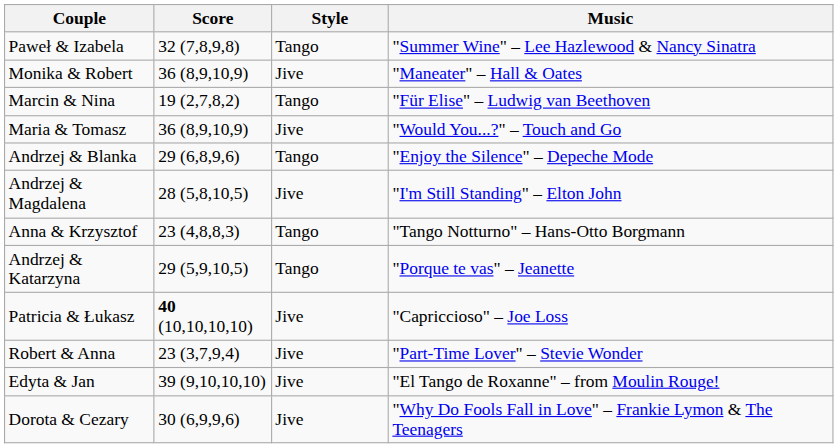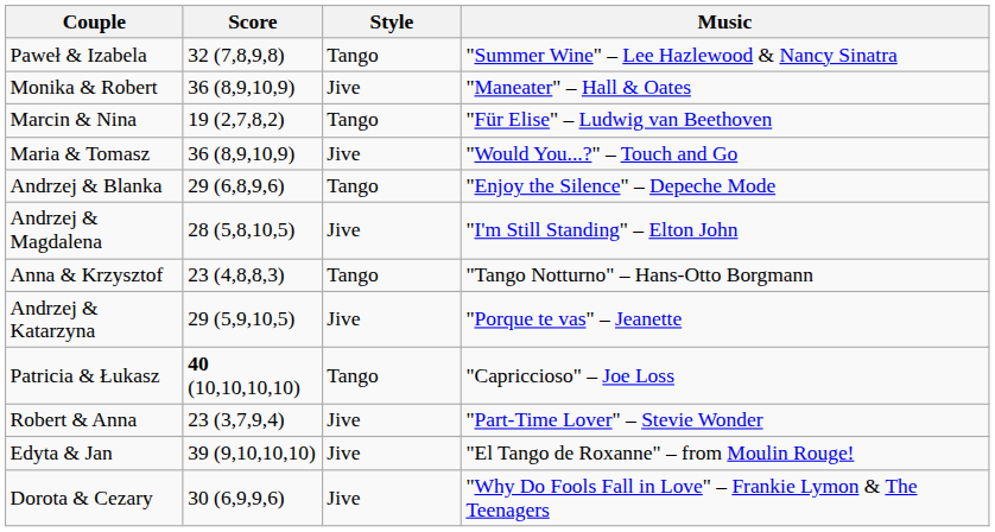 <table class="wikitable">
 <tr>
 <th width="130">Couple</th>
 <th width="100">Score</th>
 <th width="100">Style</th>
 <th width="400">Music</th>
 </tr>
 <tr>
 <td>Paweł & Izabela</td>
 <td>32 (7,8,9,8)</td>
 <td>Tango</td>
 <td>"<a href='#'>Summer Wine</a>" – <a href='#'>Lee Hazlewood</a> & <a href='#'>Nancy Sinatra</a></td>
 </tr>
 <tr>
 <td>Monika & Robert</td>
 <td>36 (8,9,10,9)</td>
 <td>Jive</td>
 <td>"<a href='#'>Maneater</a>" – <a href='#'>Hall & Oates</a></td>
 </tr>
 <tr>
 <td>Marcin & Nina</td>
 <td>19 (2,7,8,2)</td>
 <td>Tango</td>
 <td>"<a href='#'>Für Elise</a>" – <a href='#'>Ludwig van Beethoven</a></td>
 </tr>
 <tr>
 <td>Maria & Tomasz</td>
 <td>36 (8,9,10,9)</td>
 <td>Jive</td>
 <td>"<a href='#'>Would You...?</a>" – <a href='#'>Touch and Go</a></td>
 </tr>
 <tr>
 <td>Andrzej & Blanka</td>
 <td>29 (6,8,9,6)</td>
 <td>Tango</td>
 <td>"<a href='#'>Enjoy the Silence</a>" – <a href='#'>Depeche Mode</a></td>
 </tr>
 <tr>
 <td>Andrzej & Magdalena</td>
 <td>28 (5,8,10,5)</td>
 <td>Jive</td>
 <td>"<a href='#'>I'm Still Standing</a>" – <a href='#'>Elton John</a></td>
 </tr>
 <tr>
 <td>Anna & Krzysztof</td>
 <td>23 (4,8,8,3)</td>
 <td>Tango</td>
 <td>"Tango Notturno" – Hans-Otto Borgmann</td>
 </tr>
 <tr>
 <td>Andrzej & Katarzyna</td>
 <td>29 (5,9,10,5)</td>
-<td>Tango</td>
+<td>Jive</td>
 <td>"<a href='#'>Porque te vas</a>" – <a href='#'>Jeanette</a></td>
 </tr>
 <tr>
 <td>Patricia & Łukasz</td>
 <td><strong>40</strong> (10,10,10,10)</td>
-<td>Jive</td>
+<td>Tango</td>
 <td>"Capriccioso" – <a href='#'>Joe Loss</a></td>
 </tr>
 <tr>
 <td>Robert & Anna</td>
 <td>23 (3,7,9,4)</td>
 <td>Jive</td>
 <td>"<a href='#'>Part-Time Lover</a>" – <a href='#'>Stevie Wonder</a></td>
 </tr>
 <tr>
 <td>Edyta & Jan</td>
 <td>39 (9,10,10,10)</td>
 <td>Jive</td>
 <td>"El Tango de Roxanne" – from <a href='#'>Moulin Rouge!</a></td>
 </tr>
 <tr>
 <td>Dorota & Cezary</td>
 <td>30 (6,9,9,6)</td>
 <td>Jive</td>
 <td>"<a href='#'>Why Do Fools Fall in Love</a>" – <a href='#'>Frankie Lymon</a> & <a href='#'>The Teenagers</a></td>
 </tr>
 </table>
